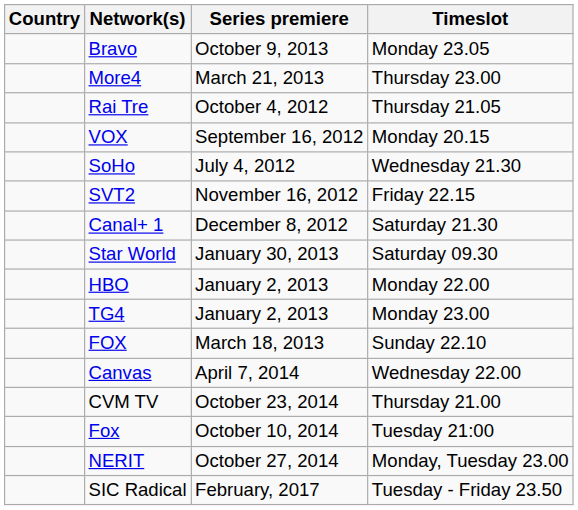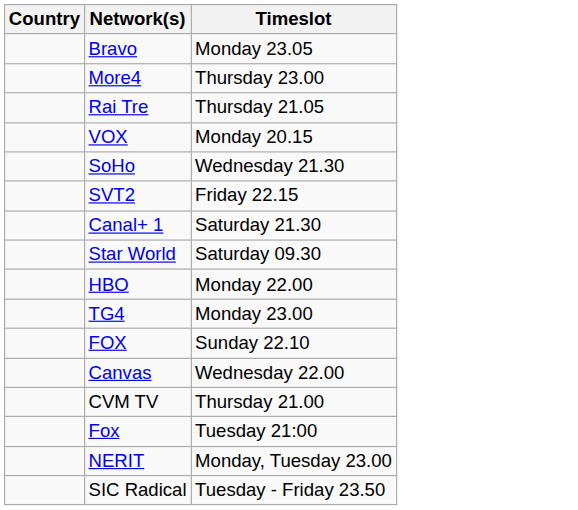 <table class="wikitable sortable" ; margin:auto;">
 <tr>
 <th>Country</th>
 <th>Network(s)</th>
-<th>Series premiere</th>
 <th>Timeslot</th>
 </tr>
 <tr>
 <td></td>
 <td><a href='#'>Bravo</a></td>
-<td>October 9, 2013</td>
 <td>Monday 23.05</td>
 </tr>
 <tr>
 <td></td>
 <td><a href='#'>More4</a></td>
-<td>March 21, 2013</td>
 <td>Thursday 23.00</td>
 </tr>
 <tr>
 <td></td>
 <td><a href='#'>Rai Tre</a></td>
-<td>October 4, 2012</td>
 <td>Thursday 21.05</td>
 </tr>
 <tr>
 <td></td>
 <td><a href='#'>VOX</a></td>
-<td>September 16, 2012</td>
 <td>Monday 20.15</td>
 </tr>
 <tr>
 <td></td>
 <td><a href='#'>SoHo</a></td>
-<td>July 4, 2012</td>
 <td>Wednesday 21.30</td>
 </tr>
 <tr>
 <td></td>
 <td><a href='#'>SVT2</a></td>
-<td>November 16, 2012</td>
 <td>Friday 22.15</td>
 </tr>
 <tr>
 <td></td>
 <td><a href='#'>Canal+ 1</a></td>
-<td>December 8, 2012</td>
 <td>Saturday 21.30</td>
 </tr>
 <tr>
 <td></td>
 <td><a href='#'>Star World</a></td>
-<td>January 30, 2013</td>
 <td>Saturday 09.30</td>
 </tr>
 <tr>
 <td></td>
 <td><a href='#'>HBO</a></td>
-<td>January 2, 2013</td>
 <td>Monday 22.00</td>
 </tr>
 <tr>
 <td></td>
 <td><a href='#'>TG4</a></td>
-<td>January 2, 2013</td>
 <td>Monday 23.00</td>
 </tr>
 <tr>
 <td></td>
 <td><a href='#'>FOX</a></td>
-<td>March 18, 2013</td>
 <td>Sunday 22.10</td>
 </tr>
 <tr>
 <td></td>
 <td><a href='#'>Canvas</a></td>
-<td>April 7, 2014</td>
 <td>Wednesday 22.00</td>
 </tr>
 <tr>
 <td></td>
 <td>CVM TV</td>
-<td>October 23, 2014</td>
 <td>Thursday 21.00</td>
 </tr>
 <tr>
 <td></td>
 <td><a href='#'>Fox</a></td>
-<td>October 10, 2014</td>
 <td>Tuesday 21:00</td>
 </tr>
 <tr>
 <td></td>
 <td><a href='#'>NERIT</a></td>
-<td>October 27, 2014</td>
 <td>Monday, Tuesday 23.00</td>
 </tr>
 <tr>
 <td></td>
 <td>SIC Radical</td>
-<td>February, 2017</td>
 <td>Tuesday - Friday 23.50</td>
 </tr>
 </table>
